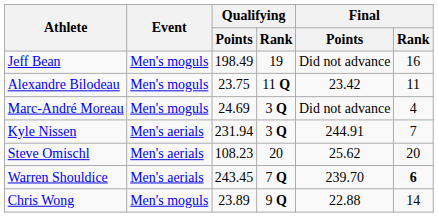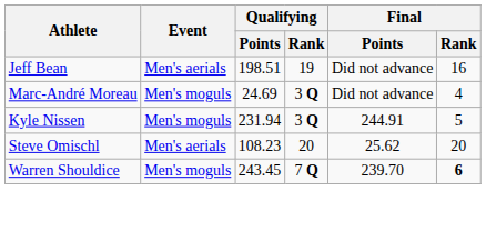 <table class="wikitable" style="font-size:90%">
 <tr>
 <th rowspan="2">Athlete</th>
 <th rowspan="2">Event</th>
 <th colspan="2">Qualifying</th>
 <th colspan="2">Final</th>
 </tr>
 <tr>
 <th>Points</th>
 <th>Rank</th>
 <th>Points</th>
 <th>Rank</th>
 </tr>
 <tr>
 <td><a href='#'>Jeff Bean</a></td>
-<td><a href='#'>Men's moguls</a></td>
-<td style="text-align:center;">198.49</td>
+<td><a href='#'>Men's aerials</a></td>
+<td style="text-align:center;">198.51</td>
 <td style="text-align:center;">19</td>
 <td style="text-align:center;">Did not advance</td>
 <td style="text-align:center;">16</td>
-</tr>
-<tr>
-<td><a href='#'>Alexandre Bilodeau</a></td>
-<td><a href='#'>Men's moguls</a></td>
-<td style="text-align:center;">23.75</td>
-<td style="text-align:center;">11 <strong>Q</strong></td>
-<td style="text-align:center;">23.42</td>
-<td style="text-align:center;">11</td>
 </tr>
 <tr>
 <td><a href='#'>Marc-André Moreau</a></td>
 <td><a href='#'>Men's moguls</a></td>
 <td style="text-align:center;">24.69</td>
 <td style="text-align:center;">3 <strong>Q</strong></td>
 <td style="text-align:center;">Did not advance</td>
 <td style="text-align:center;">4</td>
 </tr>
 <tr>
 <td><a href='#'>Kyle Nissen</a></td>
-<td><a href='#'>Men's aerials</a></td>
+<td><a href='#'>Men's moguls</a></td>
 <td style="text-align:center;">231.94</td>
 <td style="text-align:center;">3 <strong>Q</strong></td>
 <td style="text-align:center;">244.91</td>
-<td style="text-align:center;">7</td>
+<td style="text-align:center;">5</td>
 </tr>
 <tr>
 <td><a href='#'>Steve Omischl</a></td>
 <td><a href='#'>Men's aerials</a></td>
 <td style="text-align:center;">108.23</td>
 <td style="text-align:center;">20</td>
 <td style="text-align:center;">25.62</td>
 <td style="text-align:center;">20</td>
 </tr>
 <tr>
 <td><a href='#'>Warren Shouldice</a></td>
-<td><a href='#'>Men's aerials</a></td>
+<td><a href='#'>Men's moguls</a></td>
 <td style="text-align:center;">243.45</td>
 <td style="text-align:center;">7 <strong>Q</strong></td>
 <td style="text-align:center;">239.70</td>
 <td style="text-align:center;"><strong>6</strong></td>
 </tr>
-<tr>
-<td><a href='#'>Chris Wong</a></td>
-<td><a href='#'>Men's moguls</a></td>
-<td style="text-align:center;">23.89</td>
-<td style="text-align:center;">9 <strong>Q</strong></td>
-<td style="text-align:center;">22.88</td>
-<td style="text-align:center;">14</td>
-</tr>
 </table>
